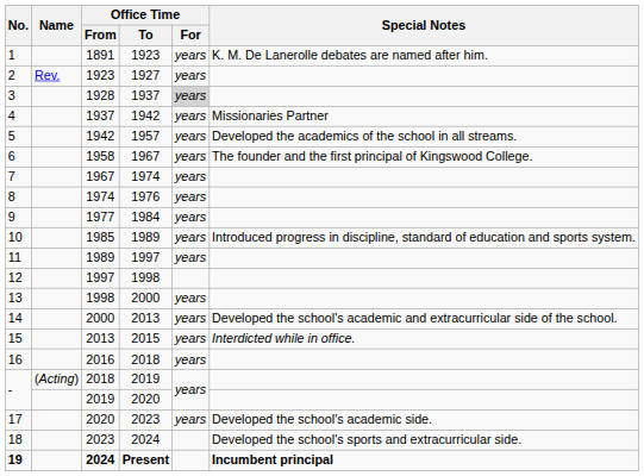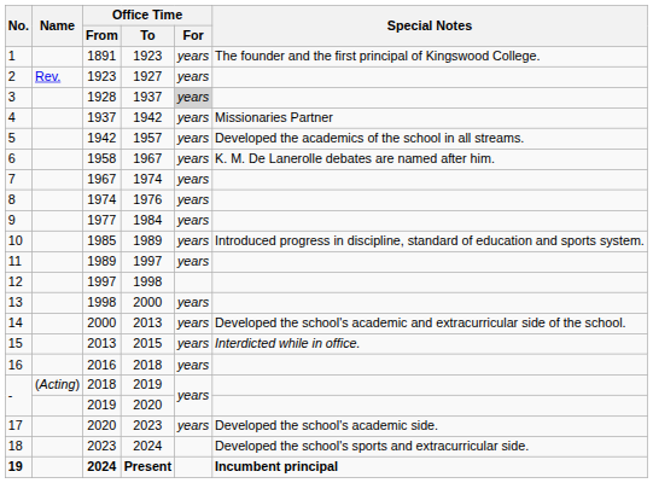 <table class="wikitable sortable">
 <tr>
 <th rowspan="2">No.</th>
 <th rowspan="2">Name</th>
 <th colspan="3">Office Time</th>
 <th rowspan="2">Special Notes</th>
 </tr>
 <tr>
 <th>From</th>
 <th>To</th>
 <th>For</th>
 </tr>
 <tr>
 <td align="left">1</td>
 <td align="left"></td>
 <td align="center">1891</td>
 <td align="center">1923</td>
 <td align="center"><em> years</em></td>
-<td align="left">K. M. De Lanerolle debates are named after him.</td>
+<td align="left">The founder and the first principal of Kingswood College.</td>
 </tr>
 <tr>
 <td align="left">2</td>
 <td><a href='#'>Rev.</a> </td>
 <td align="center">1923</td>
 <td align="center">1927</td>
 <td align="center"><em> years</em></td>
 <td align="left"></td>
 </tr>
 <tr>
 <td align="left">3</td>
 <td align="left"></td>
 <td align="center">1928</td>
 <td align="center">1937</td>
 <td align="center" style="background: lightgrey;"><em> years</em></td>
 <td align="left"></td>
 </tr>
 <tr>
 <td align="left">4</td>
 <td align="left"></td>
 <td align="center">1937</td>
 <td align="center">1942</td>
 <td align="center"><em> years</em></td>
 <td align="left">Missionaries Partner</td>
 </tr>
 <tr>
 <td align="left">5</td>
 <td align="left"></td>
 <td align="center">1942</td>
 <td align="center">1957</td>
 <td align="center"><em> years</em></td>
 <td align="left">Developed the academics of the school in all streams.</td>
 </tr>
 <tr>
 <td align="left">6</td>
 <td align="left"></td>
 <td align="center">1958</td>
 <td align="center">1967</td>
 <td align="center"><em> years</em></td>
-<td align="left">The founder and the first principal of Kingswood College.</td>
+<td align="left">K. M. De Lanerolle debates are named after him.</td>
 </tr>
 <tr>
 <td align="left">7</td>
 <td align="left"></td>
 <td align="center">1967</td>
 <td align="center">1974</td>
 <td align="center"><em> years</em></td>
 <td align="left"></td>
 </tr>
 <tr>
 <td align="left">8</td>
 <td align="left"></td>
 <td align="center">1974</td>
 <td align="center">1976</td>
 <td align="center"><em> years</em></td>
 <td align="left"></td>
 </tr>
 <tr>
 <td align="left">9</td>
 <td align="left"></td>
 <td align="center">1977</td>
 <td align="center">1984</td>
 <td align="center"><em> years</em></td>
 <td align="left"></td>
 </tr>
 <tr>
 <td align="left">10</td>
 <td align="left"></td>
 <td align="center">1985</td>
 <td align="center">1989</td>
 <td align="center"><em> years</em></td>
 <td align="left">Introduced progress in discipline, standard of education and sports system.</td>
 </tr>
 <tr>
 <td align="left">11</td>
 <td align="left"></td>
 <td align="center">1989</td>
 <td align="center">1997</td>
 <td align="center"><em> years</em></td>
 <td align="left"></td>
 </tr>
 <tr>
 <td align="left">12</td>
 <td align="left"></td>
 <td align="center">1997</td>
 <td align="center">1998</td>
 <td align="center"><em></em></td>
 <td align="left"></td>
 </tr>
 <tr>
 <td align="left">13</td>
 <td align="left"></td>
 <td align="center">1998</td>
 <td align="center">2000</td>
 <td align="center"><em> years</em></td>
 <td align="left"></td>
 </tr>
 <tr>
 <td align="left">14</td>
 <td align="left"></td>
 <td align="center">2000</td>
 <td align="center">2013</td>
 <td align="center"><em> years</em></td>
 <td align="left">Developed the school's academic and extracurricular side of the school.</td>
 </tr>
 <tr>
 <td align="left">15</td>
 <td align="left"></td>
 <td align="center">2013</td>
 <td align="center">2015</td>
 <td align="center"><em> years</em></td>
 <td align="left"><em>Interdicted while in office.</em></td>
 </tr>
 <tr>
 <td align="left">16</td>
 <td align="left"></td>
 <td align="center">2016</td>
 <td align="center">2018</td>
 <td align="center"><em> years</em></td>
 <td align="left"></td>
 </tr>
 <tr>
 <td rowspan="2" align="left">-</td>
 <td align="left"> (<em>Acting</em>)</td>
 <td align="center">2018</td>
 <td align="center">2019</td>
 <td rowspan="2" align="center"><em> years</em></td>
 <td align="left"></td>
 </tr>
 <tr>
 <td align="left"></td>
 <td align="center">2019</td>
 <td align="center">2020</td>
 <td align="left"></td>
 </tr>
 <tr>
 <td align="left">17</td>
 <td align="left"></td>
 <td align="center">2020</td>
 <td align="center">2023</td>
 <td align="center"><em> years</em></td>
 <td align="left">Developed the school's academic side.</td>
 </tr>
 <tr>
 <td align="left">18</td>
 <td align="left"></td>
 <td align="center">2023</td>
 <td align="center">2024</td>
 <td align="center"><em></em></td>
 <td>Developed the school's sports and extracurricular side.</td>
 </tr>
 <tr>
 <td align="left"><strong>19</strong></td>
 <td align="left"><strong></strong></td>
 <td align="center"><strong>2024</strong></td>
 <td align="center"><strong>Present</strong></td>
 <td align="center"><strong></strong></td>
 <td><strong>Incumbent principal</strong></td>
 </tr>
 </table>
